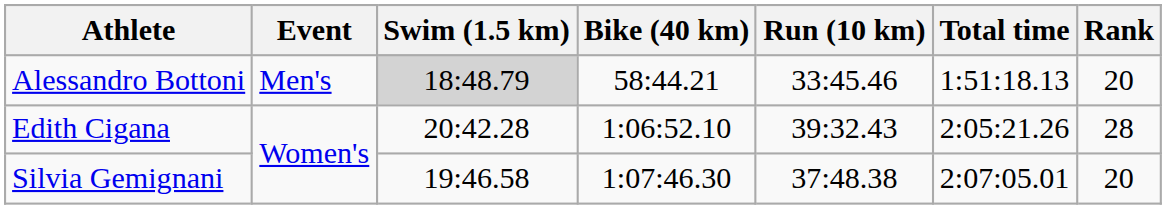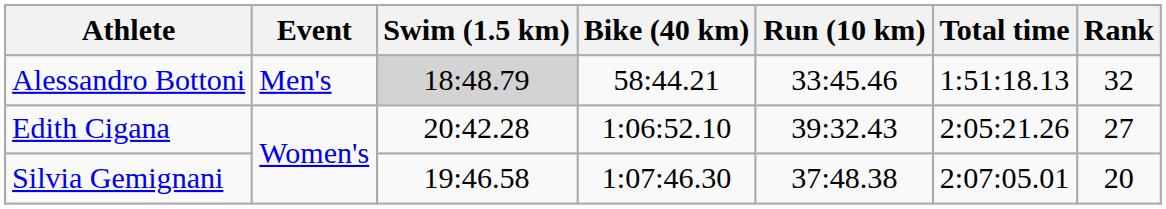 <table class="wikitable" style="font-size:90%">
 <tr>
 <th>Athlete</th>
 <th>Event</th>
 <th>Swim (1.5 km)</th>
 <th>Bike (40 km)</th>
 <th>Run (10 km)</th>
 <th>Total time</th>
 <th>Rank</th>
 </tr>
 <tr align=center>
 <td align=left><a href='#'>Alessandro Bottoni</a></td>
 <td align=left><a href='#'>Men's</a></td>
 <td style="background: lightgrey;">18:48.79</td>
 <td>58:44.21</td>
 <td>33:45.46</td>
 <td>1:51:18.13</td>
-<td>20</td>
+<td>32</td>
 </tr>
 <tr align=center>
 <td align=left><a href='#'>Edith Cigana</a></td>
 <td align=left rowspan=2><a href='#'>Women's</a></td>
 <td>20:42.28</td>
 <td>1:06:52.10</td>
 <td>39:32.43</td>
 <td>2:05:21.26</td>
-<td>28</td>
+<td>27</td>
 </tr>
 <tr align=center>
 <td align=left><a href='#'>Silvia Gemignani</a></td>
 <td>19:46.58</td>
 <td>1:07:46.30</td>
 <td>37:48.38</td>
 <td>2:07:05.01</td>
 <td>20</td>
 </tr>
 </table>
